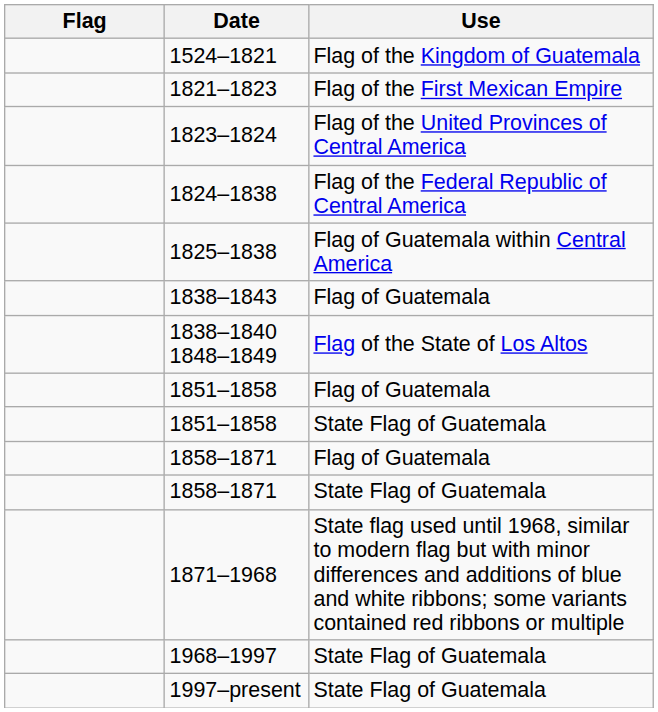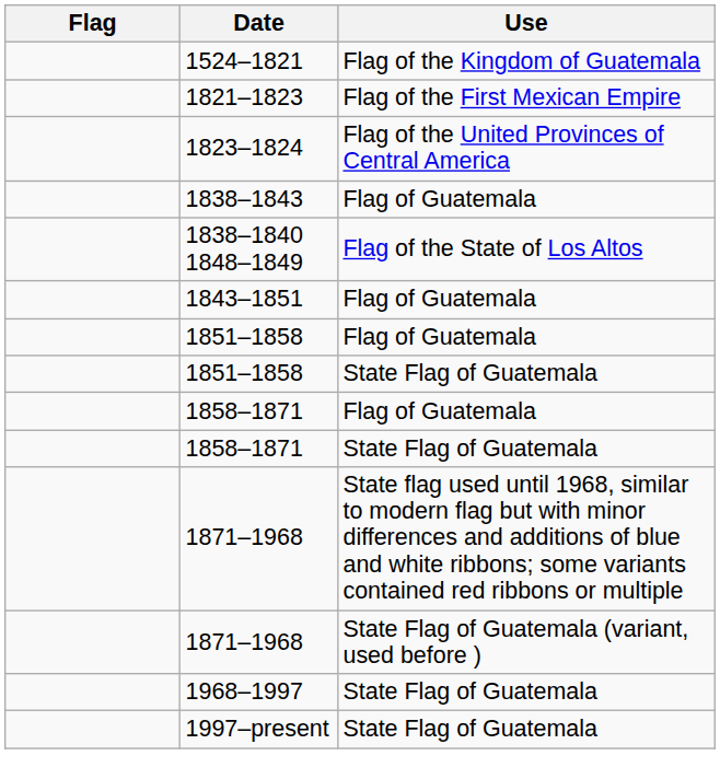 <table class="wikitable" style="background: #f9f9f9">
 <tr>
 <th width="112">Flag</th>
 <th width="100">Date</th>
 <th width="250">Use</th>
 </tr>
 <tr>
 <td></td>
 <td>1524–1821</td>
 <td>Flag of the <a href='#'>Kingdom of Guatemala</a></td>
 </tr>
 <tr>
 <td></td>
 <td>1821–1823</td>
 <td>Flag of the <a href='#'>First Mexican Empire</a></td>
 </tr>
 <tr>
 <td></td>
 <td>1823–1824</td>
 <td>Flag of the <a href='#'>United Provinces of Central America</a></td>
 </tr>
 <tr>
 <td></td>
-<td>1824–1838</td>
-<td>Flag of the <a href='#'>Federal Republic of Central America</a></td>
-</tr>
-<tr>
-<td></td>
-<td>1825–1838</td>
-<td>Flag of Guatemala within <a href='#'>Central America</a></td>
-</tr>
-<tr>
-<td></td>
 <td>1838–1843</td>
 <td>Flag of Guatemala</td>
 </tr>
 <tr>
 <td></td>
 <td>1838–1840<br>1848–1849</td>
 <td><a href='#'>Flag</a> of the State of <a href='#'>Los Altos</a></td>
+</tr>
+<tr>
+<td></td>
+<td>1843–1851</td>
+<td>Flag of Guatemala</td>
 </tr>
 <tr>
 <td></td>
 <td>1851–1858</td>
 <td>Flag of Guatemala</td>
 </tr>
 <tr>
 <td></td>
 <td>1851–1858</td>
 <td>State Flag of Guatemala</td>
 </tr>
 <tr>
 <td></td>
 <td>1858–1871</td>
 <td>Flag of Guatemala</td>
 </tr>
 <tr>
 <td></td>
 <td>1858–1871</td>
 <td>State Flag of Guatemala</td>
 </tr>
 <tr>
 <td></td>
 <td>1871–1968</td>
 <td>State flag used until 1968, similar to modern flag but with minor differences and additions of blue and white ribbons; some variants contained red ribbons or multiple</td>
 </tr>
 <tr>
 <td></td>
+<td>1871–1968</td>
+<td>State Flag of Guatemala (variant, used before )</td>
+</tr>
+<tr>
+<td></td>
 <td>1968–1997</td>
 <td>State Flag of Guatemala</td>
 </tr>
 <tr>
 <td></td>
 <td>1997–present</td>
 <td>State Flag of Guatemala</td>
 </tr>
 </table>
